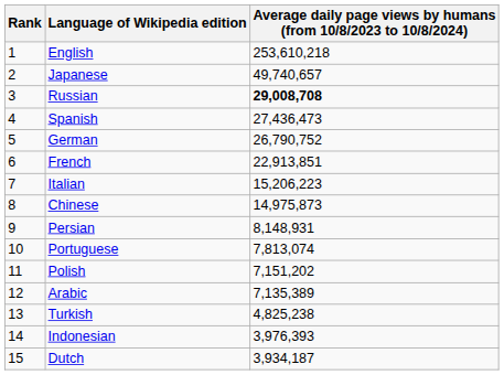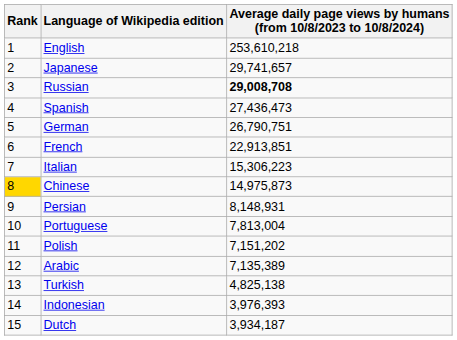 <table class="wikitable sortable">
 <tr>
 <th>Rank</th>
 <th>Language of Wikipedia edition</th>
 <th>Average daily page views by humans<br>(from 10/8/2023 to 10/8/2024)</th>
 </tr>
 <tr>
 <td>1</td>
 <td><a href='#'>English</a></td>
 <td>253,610,218</td>
 </tr>
 <tr>
 <td>2</td>
 <td><a href='#'>Japanese</a></td>
-<td>49,740,657</td>
+<td>29,741,657</td>
 </tr>
 <tr>
 <td>3</td>
 <td><a href='#'>Russian</a></td>
 <td><strong>29,008,708</strong></td>
 </tr>
 <tr>
 <td>4</td>
 <td><a href='#'>Spanish</a></td>
 <td>27,436,473</td>
 </tr>
 <tr>
 <td>5</td>
 <td><a href='#'>German</a></td>
-<td>26,790,752</td>
+<td>26,790,751</td>
 </tr>
 <tr>
 <td>6</td>
 <td><a href='#'>French</a></td>
 <td>22,913,851</td>
 </tr>
 <tr>
 <td>7</td>
 <td><a href='#'>Italian</a></td>
-<td>15,206,223</td>
+<td>15,306,223</td>
 </tr>
 <tr>
-<td>8</td>
+<td style="background: gold;">8</td>
 <td><a href='#'>Chinese</a></td>
 <td>14,975,873</td>
 </tr>
 <tr>
 <td>9</td>
 <td><a href='#'>Persian</a></td>
 <td>8,148,931</td>
 </tr>
 <tr>
 <td>10</td>
 <td><a href='#'>Portuguese</a></td>
-<td>7,813,074</td>
+<td>7,813,004</td>
 </tr>
 <tr>
 <td>11</td>
 <td><a href='#'>Polish</a></td>
 <td>7,151,202</td>
 </tr>
 <tr>
 <td>12</td>
 <td><a href='#'>Arabic</a></td>
 <td>7,135,389</td>
 </tr>
 <tr>
 <td>13</td>
 <td><a href='#'>Turkish</a></td>
-<td>4,825,238</td>
+<td>4,825,138</td>
 </tr>
 <tr>
 <td>14</td>
 <td><a href='#'>Indonesian</a></td>
 <td>3,976,393</td>
 </tr>
 <tr>
 <td>15</td>
 <td><a href='#'>Dutch</a></td>
 <td>3,934,187</td>
 </tr>
 </table>
